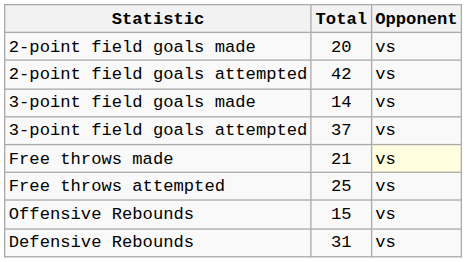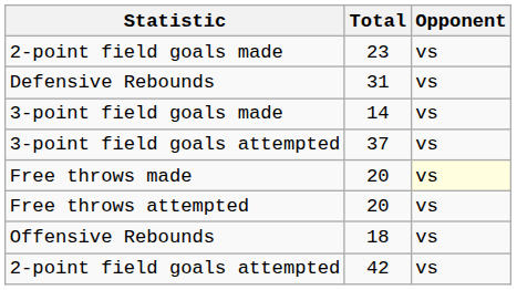 <table class=wikitable>
 <tr>
 <th>Statistic</th>
 <th>Total</th>
 <th>Opponent</th>
 </tr>
 <tr>
 <td>2-point field goals made</td>
-<td align=center>20</td>
+<td align=center>23</td>
 <td>vs </td>
 </tr>
 <tr>
-<td>2-point field goals attempted</td>
-<td align=center>42</td>
+<td>Defensive Rebounds</td>
+<td align=center>31</td>
 <td>vs </td>
 </tr>
 <tr>
 <td>3-point field goals made</td>
 <td align=center>14</td>
 <td>vs </td>
 </tr>
 <tr>
 <td>3-point field goals attempted</td>
 <td align=center>37</td>
 <td>vs </td>
 </tr>
 <tr>
 <td>Free throws made</td>
-<td align=center>21</td>
+<td align=center>20</td>
 <td style="background: lightyellow;">vs </td>
 </tr>
 <tr>
 <td>Free throws attempted</td>
-<td align=center>25</td>
+<td align=center>20</td>
 <td>vs </td>
 </tr>
 <tr>
 <td>Offensive Rebounds</td>
-<td align=center>15</td>
+<td align=center>18</td>
 <td>vs </td>
 </tr>
 <tr>
-<td>Defensive Rebounds</td>
-<td align=center>31</td>
+<td>2-point field goals attempted</td>
+<td align=center>42</td>
 <td>vs </td>
 </tr>
 </table>
